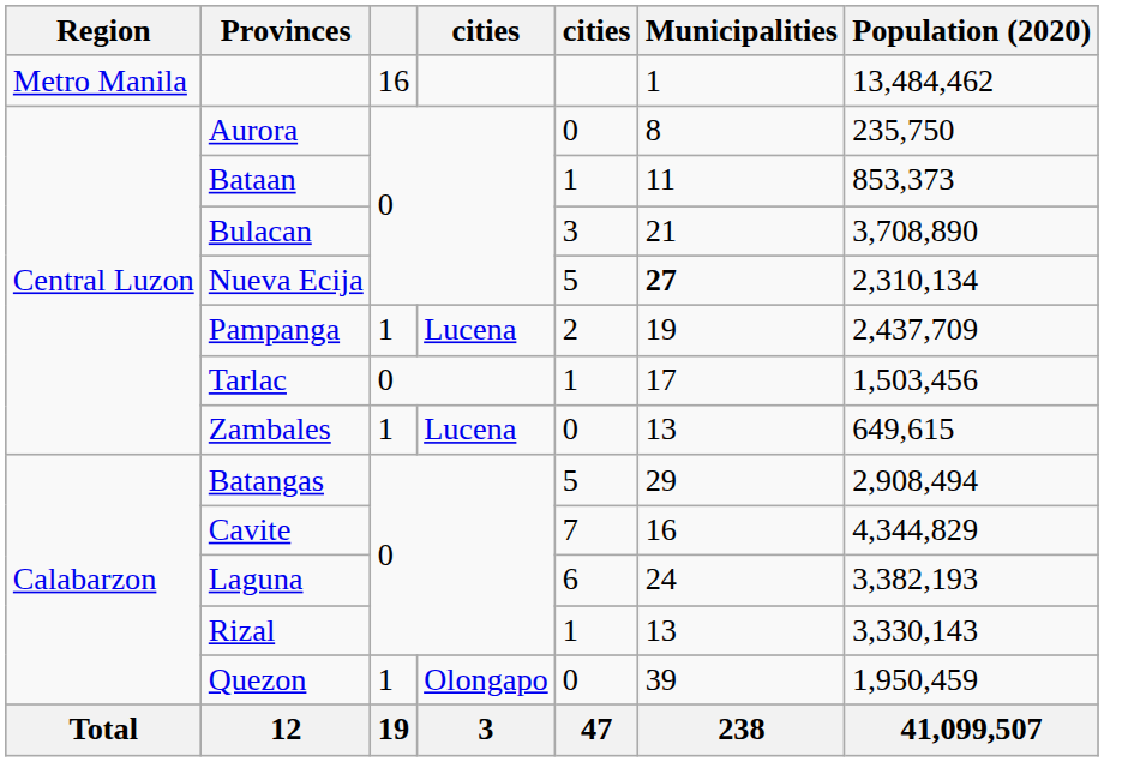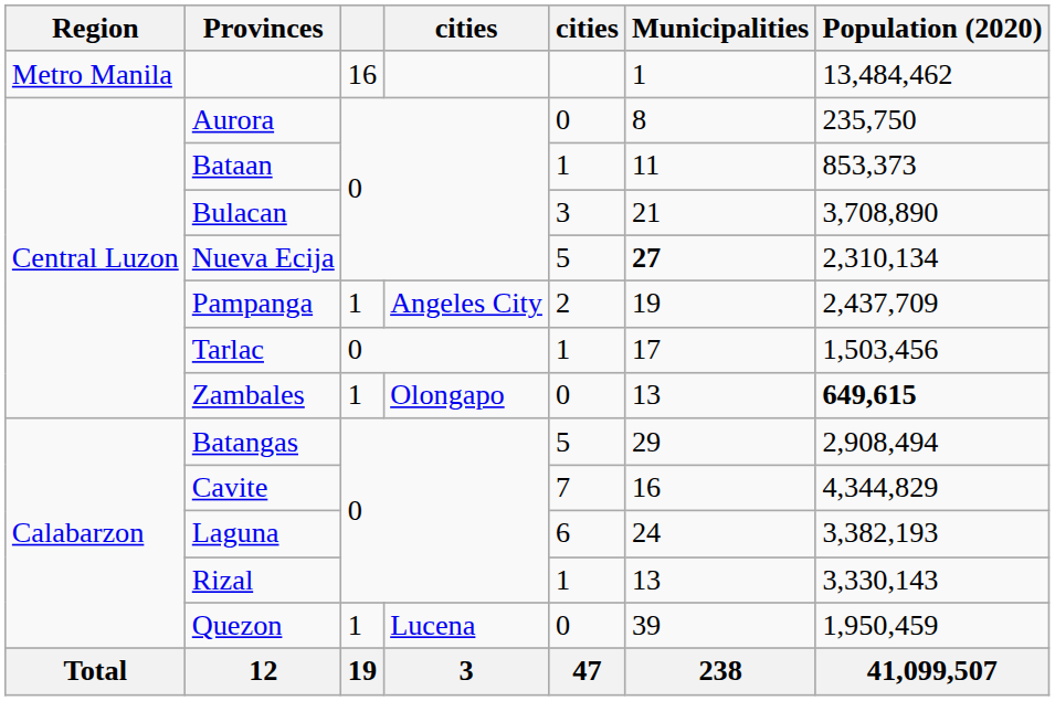 <table class="wikitable sortable">
 <tr>
 <th>Region</th>
 <th>Provinces</th>
 <th></th>
 <th> cities</th>
 <th> cities</th>
 <th>Municipalities</th>
 <th>Population (2020)</th>
 </tr>
 <tr>
 <td><a href='#'>Metro Manila</a></td>
 <td></td>
 <td>16</td>
 <td></td>
 <td></td>
 <td>1</td>
 <td>13,484,462</td>
 </tr>
 <tr>
 <td rowspan="7"><a href='#'>Central Luzon</a></td>
 <td><a href='#'>Aurora</a></td>
 <td colspan="2" rowspan="4">0</td>
 <td>0</td>
 <td>8</td>
 <td>235,750</td>
 </tr>
 <tr>
 <td><a href='#'>Bataan</a></td>
 <td>1</td>
 <td>11</td>
 <td>853,373</td>
 </tr>
 <tr>
 <td><a href='#'>Bulacan</a></td>
 <td>3</td>
 <td>21</td>
 <td>3,708,890</td>
 </tr>
 <tr>
 <td><a href='#'>Nueva Ecija</a></td>
 <td>5</td>
 <td><strong>27</strong></td>
 <td>2,310,134</td>
 </tr>
 <tr>
 <td><a href='#'>Pampanga</a></td>
 <td>1</td>
-<td><a href='#'>Lucena</a></td>
+<td><a href='#'>Angeles City</a></td>
 <td>2</td>
 <td>19</td>
 <td>2,437,709</td>
 </tr>
 <tr>
 <td><a href='#'>Tarlac</a></td>
 <td colspan="2">0</td>
 <td>1</td>
 <td>17</td>
 <td>1,503,456</td>
 </tr>
 <tr>
 <td><a href='#'>Zambales</a></td>
 <td>1</td>
-<td><a href='#'>Lucena</a></td>
+<td><a href='#'>Olongapo</a></td>
 <td>0</td>
 <td>13</td>
-<td>649,615</td>
+<td><strong>649,615</strong></td>
 </tr>
 <tr>
 <td rowspan="5"><a href='#'>Calabarzon</a></td>
 <td><a href='#'>Batangas</a></td>
 <td colspan="2" rowspan="4">0</td>
 <td>5</td>
 <td>29</td>
 <td>2,908,494</td>
 </tr>
 <tr>
 <td><a href='#'>Cavite</a></td>
 <td>7</td>
 <td>16</td>
 <td>4,344,829</td>
 </tr>
 <tr>
 <td><a href='#'>Laguna</a></td>
 <td>6</td>
 <td>24</td>
 <td>3,382,193</td>
 </tr>
 <tr>
 <td><a href='#'>Rizal</a></td>
 <td>1</td>
 <td>13</td>
 <td>3,330,143</td>
 </tr>
 <tr>
 <td><a href='#'>Quezon</a></td>
 <td>1</td>
-<td><a href='#'>Olongapo</a></td>
+<td><a href='#'>Lucena</a></td>
 <td>0</td>
 <td>39</td>
 <td>1,950,459</td>
 </tr>
 <tr>
 <th>Total</th>
 <th>12</th>
 <th>19</th>
 <th>3</th>
 <th>47</th>
 <th>238</th>
 <th>41,099,507</th>
 </tr>
 </table>
